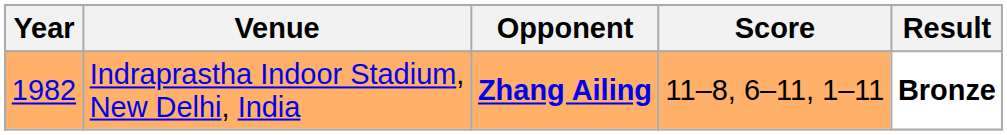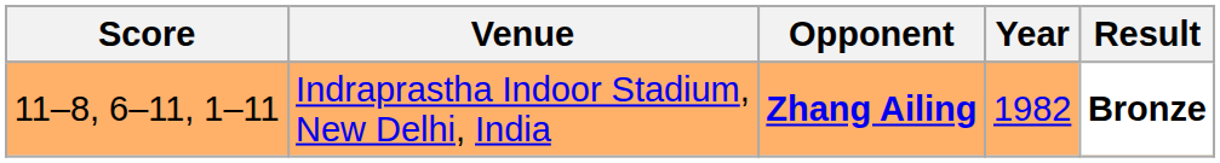 <table class="sortable wikitable" style="font-size: 90%;">
 <tr>
-<th>Year</th>
+<th>Score</th>
 <th>Venue</th>
 <th>Opponent</th>
-<th>Score</th>
+<th>Year</th>
 <th>Result</th>
 </tr>
 <tr style="background:#FFB069">
-<td align="center"><a href='#'>1982</a></td>
+<td align="left">11–8, 6–11, 1–11</td>
 <td align="left"><a href='#'>Indraprastha Indoor Stadium</a>, <br><a href='#'>New Delhi</a>, <a href='#'>India</a></td>
 <td align="left"><strong> <a href='#'>Zhang Ailing</a></strong></td>
-<td align="left">11–8, 6–11, 1–11</td>
+<td align="center"><a href='#'>1982</a></td>
 <td style="text-align:left; background:white"> <strong>Bronze</strong></td>
 </tr>
 </table>
